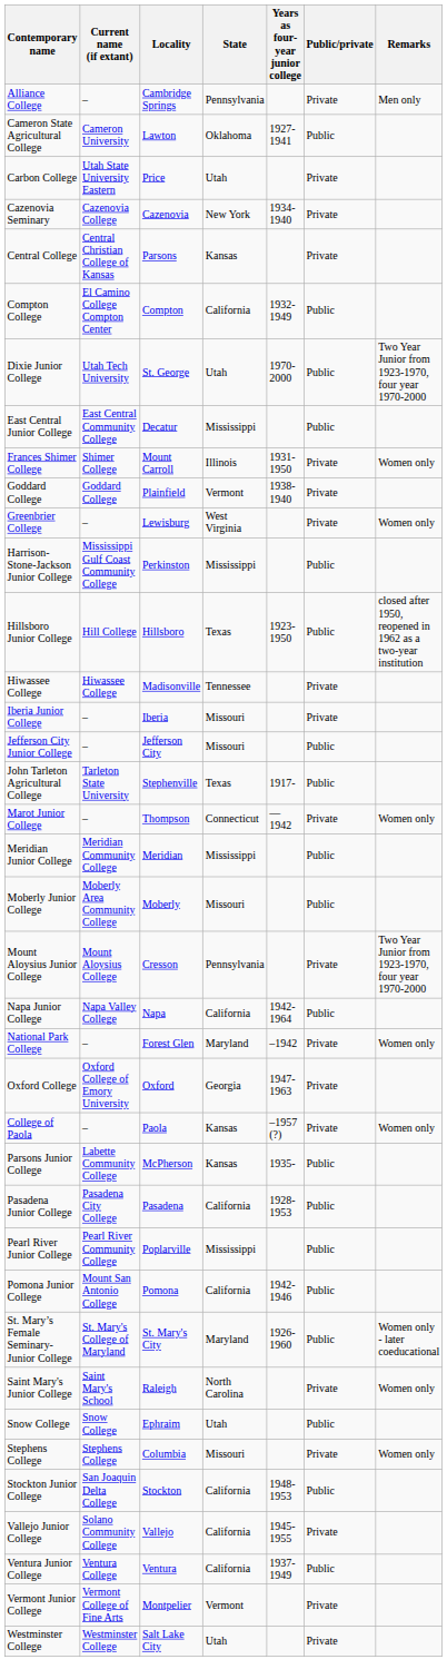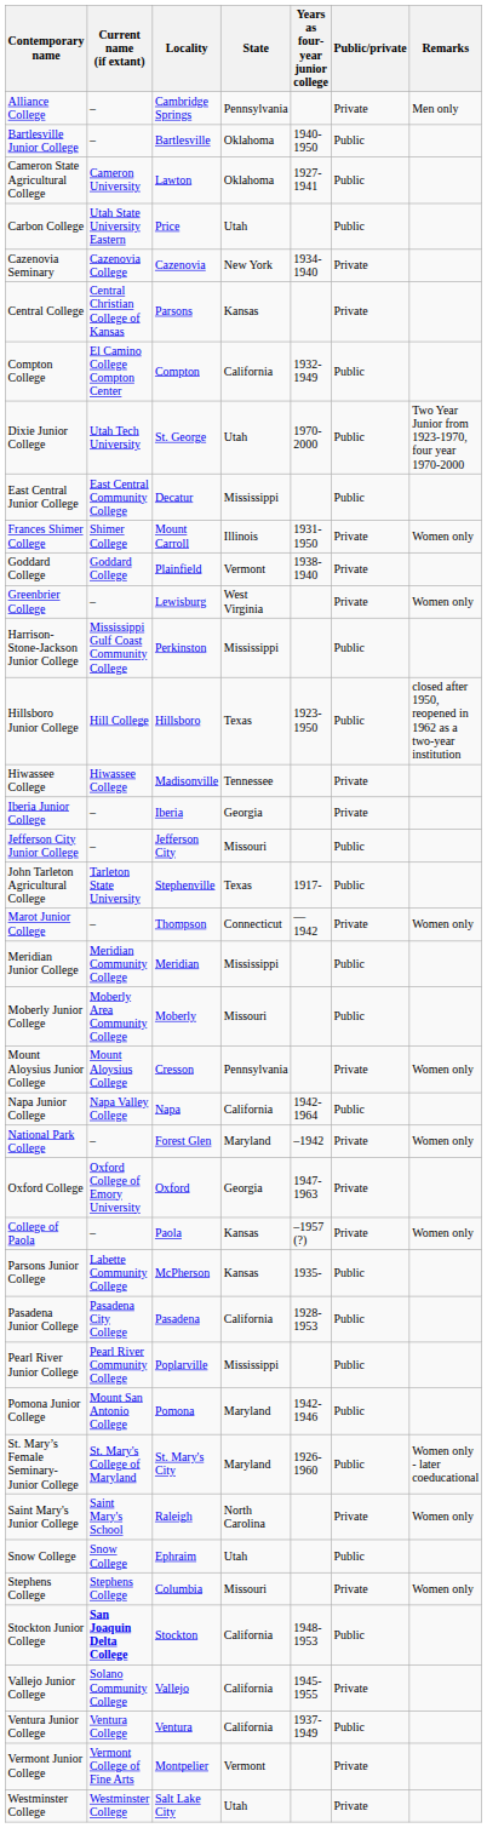 <table class="wikitable sortable">
 <tr>
 <th>Contemporary name</th>
 <th>Current name<br>(if extant)</th>
 <th>Locality</th>
 <th>State</th>
 <th>Years as four-year junior college</th>
 <th>Public/private</th>
 <th>Remarks</th>
 </tr>
 <tr>
 <td><a href='#'>Alliance College</a></td>
 <td>–</td>
 <td><a href='#'>Cambridge Springs</a></td>
 <td>Pennsylvania</td>
 <td></td>
 <td>Private</td>
 <td>Men only</td>
 </tr>
 <tr>
+<td><a href='#'>Bartlesville Junior College</a></td>
+<td>–</td>
+<td><a href='#'>Bartlesville</a></td>
+<td>Oklahoma</td>
+<td>1940-1950</td>
+<td>Public</td>
+<td></td>
+</tr>
+<tr>
 <td>Cameron State Agricultural College</td>
 <td><a href='#'>Cameron University</a></td>
 <td><a href='#'>Lawton</a></td>
 <td>Oklahoma</td>
 <td>1927-1941</td>
 <td>Public</td>
 <td></td>
 </tr>
 <tr>
 <td>Carbon College</td>
 <td><a href='#'>Utah State University Eastern</a></td>
 <td><a href='#'>Price</a></td>
 <td>Utah</td>
 <td></td>
-<td>Private</td>
+<td>Public</td>
 <td></td>
 </tr>
 <tr>
 <td>Cazenovia Seminary</td>
 <td><a href='#'>Cazenovia College</a></td>
 <td><a href='#'>Cazenovia</a></td>
 <td>New York</td>
 <td>1934-1940</td>
 <td>Private</td>
 <td></td>
 </tr>
 <tr>
 <td>Central College</td>
 <td><a href='#'>Central Christian College of Kansas</a></td>
 <td><a href='#'>Parsons</a></td>
 <td>Kansas</td>
 <td></td>
 <td>Private</td>
 <td></td>
 </tr>
 <tr>
 <td>Compton College</td>
 <td><a href='#'>El Camino College Compton Center</a></td>
 <td><a href='#'>Compton</a></td>
 <td>California</td>
 <td>1932-1949</td>
 <td>Public</td>
 <td></td>
 </tr>
 <tr>
 <td>Dixie Junior College</td>
 <td><a href='#'>Utah Tech University</a></td>
 <td><a href='#'>St. George</a></td>
 <td>Utah</td>
 <td>1970-2000</td>
 <td>Public</td>
 <td>Two Year Junior from 1923-1970, four year 1970-2000</td>
 </tr>
 <tr>
 <td>East Central Junior College</td>
 <td><a href='#'>East Central Community College</a></td>
 <td><a href='#'>Decatur</a></td>
 <td>Mississippi</td>
 <td></td>
 <td>Public</td>
 <td></td>
 </tr>
 <tr>
 <td><a href='#'>Frances Shimer College</a></td>
 <td><a href='#'>Shimer College</a></td>
 <td><a href='#'>Mount Carroll</a></td>
 <td>Illinois</td>
 <td>1931-1950</td>
 <td>Private</td>
 <td>Women only</td>
 </tr>
 <tr>
 <td>Goddard College</td>
 <td><a href='#'>Goddard College</a></td>
 <td><a href='#'>Plainfield</a></td>
 <td>Vermont</td>
 <td>1938-1940</td>
 <td>Private</td>
 <td></td>
 </tr>
 <tr>
 <td><a href='#'>Greenbrier College</a></td>
 <td>–</td>
 <td><a href='#'>Lewisburg</a></td>
 <td>West Virginia</td>
 <td></td>
 <td>Private</td>
 <td>Women only</td>
 </tr>
 <tr>
 <td>Harrison-Stone-Jackson Junior College</td>
 <td><a href='#'>Mississippi Gulf Coast Community College</a></td>
 <td><a href='#'>Perkinston</a></td>
 <td>Mississippi</td>
 <td></td>
 <td>Public</td>
 <td></td>
 </tr>
 <tr>
 <td>Hillsboro Junior College</td>
 <td><a href='#'>Hill College</a></td>
 <td><a href='#'>Hillsboro</a></td>
 <td>Texas</td>
 <td>1923-1950</td>
 <td>Public</td>
 <td>closed after 1950, reopened in 1962 as a two-year institution</td>
 </tr>
 <tr>
 <td>Hiwassee College</td>
 <td><a href='#'>Hiwassee College</a></td>
 <td><a href='#'>Madisonville</a></td>
 <td>Tennessee</td>
 <td></td>
 <td>Private</td>
 <td></td>
 </tr>
 <tr>
 <td><a href='#'>Iberia Junior College</a></td>
 <td>–</td>
 <td><a href='#'>Iberia</a></td>
-<td>Missouri</td>
+<td>Georgia</td>
 <td></td>
 <td>Private</td>
 <td></td>
 </tr>
 <tr>
 <td><a href='#'>Jefferson City Junior College</a></td>
 <td>–</td>
 <td><a href='#'>Jefferson City</a></td>
 <td>Missouri</td>
 <td></td>
 <td>Public</td>
 <td></td>
 </tr>
 <tr>
 <td>John Tarleton Agricultural College</td>
 <td><a href='#'>Tarleton State University</a></td>
 <td><a href='#'>Stephenville</a></td>
 <td>Texas</td>
 <td>1917-</td>
 <td>Public</td>
 <td></td>
 </tr>
 <tr>
 <td><a href='#'>Marot Junior College</a></td>
 <td>–</td>
 <td><a href='#'>Thompson</a></td>
 <td>Connecticut</td>
 <td>—1942</td>
 <td>Private</td>
 <td>Women only</td>
 </tr>
 <tr>
 <td>Meridian Junior College</td>
 <td><a href='#'>Meridian Community College</a></td>
 <td><a href='#'>Meridian</a></td>
 <td>Mississippi</td>
 <td></td>
 <td>Public</td>
 <td></td>
 </tr>
 <tr>
 <td>Moberly Junior College</td>
 <td><a href='#'>Moberly Area Community College</a></td>
 <td><a href='#'>Moberly</a></td>
 <td>Missouri</td>
 <td></td>
 <td>Public</td>
 <td></td>
 </tr>
 <tr>
 <td>Mount Aloysius Junior College</td>
 <td><a href='#'>Mount Aloysius College</a></td>
 <td><a href='#'>Cresson</a></td>
 <td>Pennsylvania</td>
 <td></td>
 <td>Private</td>
-<td>Two Year Junior from 1923-1970, four year 1970-2000</td>
+<td>Women only</td>
 </tr>
 <tr>
 <td>Napa Junior College</td>
 <td><a href='#'>Napa Valley College</a></td>
 <td><a href='#'>Napa</a></td>
 <td>California</td>
 <td>1942-1964</td>
 <td>Public</td>
 <td></td>
 </tr>
 <tr>
 <td><a href='#'>National Park College</a></td>
 <td>–</td>
 <td><a href='#'>Forest Glen</a></td>
 <td>Maryland</td>
 <td>–1942</td>
 <td>Private</td>
 <td>Women only</td>
 </tr>
 <tr>
 <td>Oxford College</td>
 <td><a href='#'>Oxford College of Emory University</a></td>
 <td><a href='#'>Oxford</a></td>
 <td>Georgia</td>
 <td>1947-1963</td>
 <td>Private</td>
 <td></td>
 </tr>
 <tr>
 <td><a href='#'>College of Paola</a></td>
 <td>–</td>
 <td><a href='#'>Paola</a></td>
 <td>Kansas</td>
 <td>–1957 (?)</td>
 <td>Private</td>
 <td>Women only</td>
 </tr>
 <tr>
 <td>Parsons Junior College</td>
 <td><a href='#'>Labette Community College</a></td>
 <td><a href='#'>McPherson</a></td>
 <td>Kansas</td>
 <td>1935-</td>
 <td>Public</td>
 <td></td>
 </tr>
 <tr>
 <td>Pasadena Junior College</td>
 <td><a href='#'>Pasadena City College</a></td>
 <td><a href='#'>Pasadena</a></td>
 <td>California</td>
 <td>1928-1953</td>
 <td>Public</td>
 <td></td>
 </tr>
 <tr>
 <td>Pearl River Junior College</td>
 <td><a href='#'>Pearl River Community College</a></td>
 <td><a href='#'>Poplarville</a></td>
 <td>Mississippi</td>
 <td></td>
 <td>Public</td>
 <td></td>
 </tr>
 <tr>
 <td>Pomona Junior College</td>
 <td><a href='#'>Mount San Antonio College</a></td>
 <td><a href='#'>Pomona</a></td>
-<td>California</td>
+<td>Maryland</td>
 <td>1942-1946</td>
 <td>Public</td>
 <td></td>
 </tr>
 <tr>
 <td>St. Mary’s Female Seminary-Junior College</td>
 <td><a href='#'>St. Mary's College of Maryland</a></td>
 <td><a href='#'>St. Mary's City</a></td>
 <td>Maryland</td>
 <td>1926-1960</td>
 <td>Public</td>
 <td>Women only - later coeducational</td>
 </tr>
 <tr>
 <td>Saint Mary's Junior College</td>
 <td><a href='#'>Saint Mary's School</a></td>
 <td><a href='#'>Raleigh</a></td>
 <td>North Carolina</td>
 <td></td>
 <td>Private</td>
 <td>Women only</td>
 </tr>
 <tr>
 <td>Snow College</td>
 <td><a href='#'>Snow College</a></td>
 <td><a href='#'>Ephraim</a></td>
 <td>Utah</td>
 <td></td>
 <td>Public</td>
 <td></td>
 </tr>
 <tr>
 <td>Stephens College</td>
 <td><a href='#'>Stephens College</a></td>
 <td><a href='#'>Columbia</a></td>
 <td>Missouri</td>
 <td></td>
 <td>Private</td>
 <td>Women only</td>
 </tr>
 <tr>
 <td>Stockton Junior College</td>
-<td><a href='#'>San Joaquin Delta College</a></td>
+<td><strong><a href='#'>San Joaquin Delta College</a></strong></td>
 <td><a href='#'>Stockton</a></td>
 <td>California</td>
 <td>1948-1953</td>
 <td>Public</td>
 <td></td>
 </tr>
 <tr>
 <td>Vallejo Junior College</td>
 <td><a href='#'>Solano Community College</a></td>
 <td><a href='#'>Vallejo</a></td>
 <td>California</td>
 <td>1945-1955</td>
 <td>Private</td>
 <td></td>
 </tr>
 <tr>
 <td>Ventura Junior College</td>
 <td><a href='#'>Ventura College</a></td>
 <td><a href='#'>Ventura</a></td>
 <td>California</td>
 <td>1937-1949</td>
 <td>Public</td>
 <td></td>
 </tr>
 <tr>
 <td>Vermont Junior College</td>
 <td><a href='#'>Vermont College of Fine Arts</a></td>
 <td><a href='#'>Montpelier</a></td>
 <td>Vermont</td>
 <td></td>
 <td>Private</td>
 <td></td>
 </tr>
 <tr>
 <td>Westminster College</td>
 <td><a href='#'>Westminster College</a></td>
 <td><a href='#'>Salt Lake City</a></td>
 <td>Utah</td>
 <td></td>
 <td>Private</td>
 <td></td>
 </tr>
 </table>
